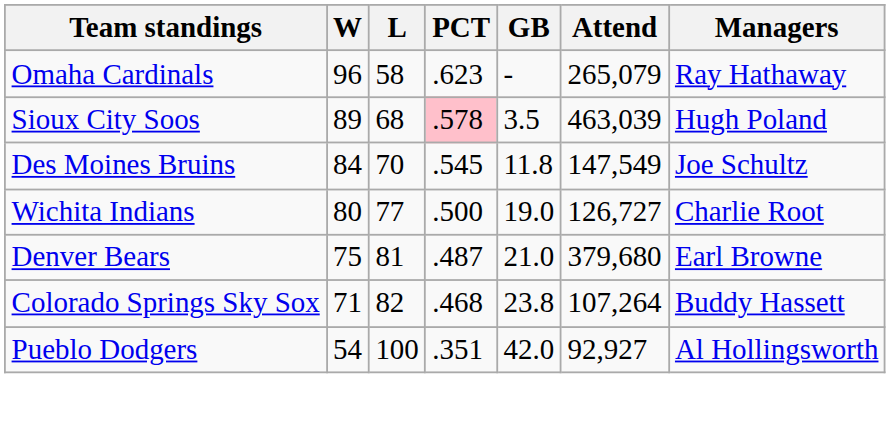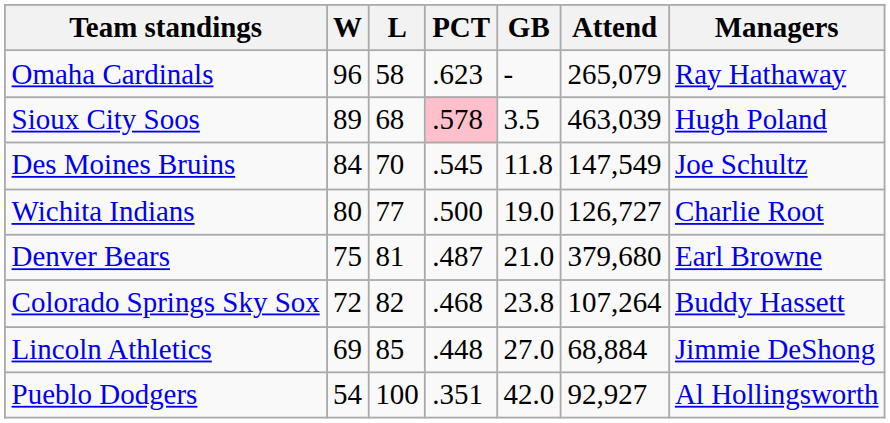 <table class="wikitable">
 <tr>
 <th>Team standings</th>
 <th>W</th>
 <th>L</th>
 <th>PCT</th>
 <th>GB</th>
 <th>Attend</th>
 <th>Managers</th>
 </tr>
 <tr>
 <td><a href='#'>Omaha Cardinals</a></td>
 <td>96</td>
 <td>58</td>
 <td>.623</td>
 <td>-</td>
 <td>265,079</td>
 <td><a href='#'>Ray Hathaway</a></td>
 </tr>
 <tr>
 <td><a href='#'>Sioux City Soos</a></td>
 <td>89</td>
 <td>68</td>
 <td style="background: pink;">.578</td>
 <td>3.5</td>
 <td>463,039</td>
 <td><a href='#'>Hugh Poland</a></td>
 </tr>
 <tr>
 <td><a href='#'>Des Moines Bruins</a></td>
 <td>84</td>
 <td>70</td>
 <td>.545</td>
 <td>11.8</td>
 <td>147,549</td>
 <td><a href='#'>Joe Schultz</a></td>
 </tr>
 <tr>
 <td><a href='#'>Wichita Indians</a></td>
 <td>80</td>
 <td>77</td>
 <td>.500</td>
 <td>19.0</td>
 <td>126,727</td>
 <td><a href='#'>Charlie Root</a></td>
 </tr>
 <tr>
 <td><a href='#'>Denver Bears</a></td>
 <td>75</td>
 <td>81</td>
 <td>.487</td>
 <td>21.0</td>
 <td>379,680</td>
 <td><a href='#'>Earl Browne</a></td>
 </tr>
 <tr>
 <td><a href='#'>Colorado Springs Sky Sox</a></td>
-<td>71</td>
+<td>72</td>
 <td>82</td>
 <td>.468</td>
 <td>23.8</td>
 <td>107,264</td>
 <td><a href='#'>Buddy Hassett</a></td>
+</tr>
+<tr>
+<td><a href='#'>Lincoln Athletics</a></td>
+<td>69</td>
+<td>85</td>
+<td>.448</td>
+<td>27.0</td>
+<td>68,884</td>
+<td><a href='#'>Jimmie DeShong</a></td>
 </tr>
 <tr>
 <td><a href='#'>Pueblo Dodgers</a></td>
 <td>54</td>
 <td>100</td>
 <td>.351</td>
 <td>42.0</td>
 <td>92,927</td>
 <td><a href='#'>Al Hollingsworth</a></td>
 </tr>
 </table>
